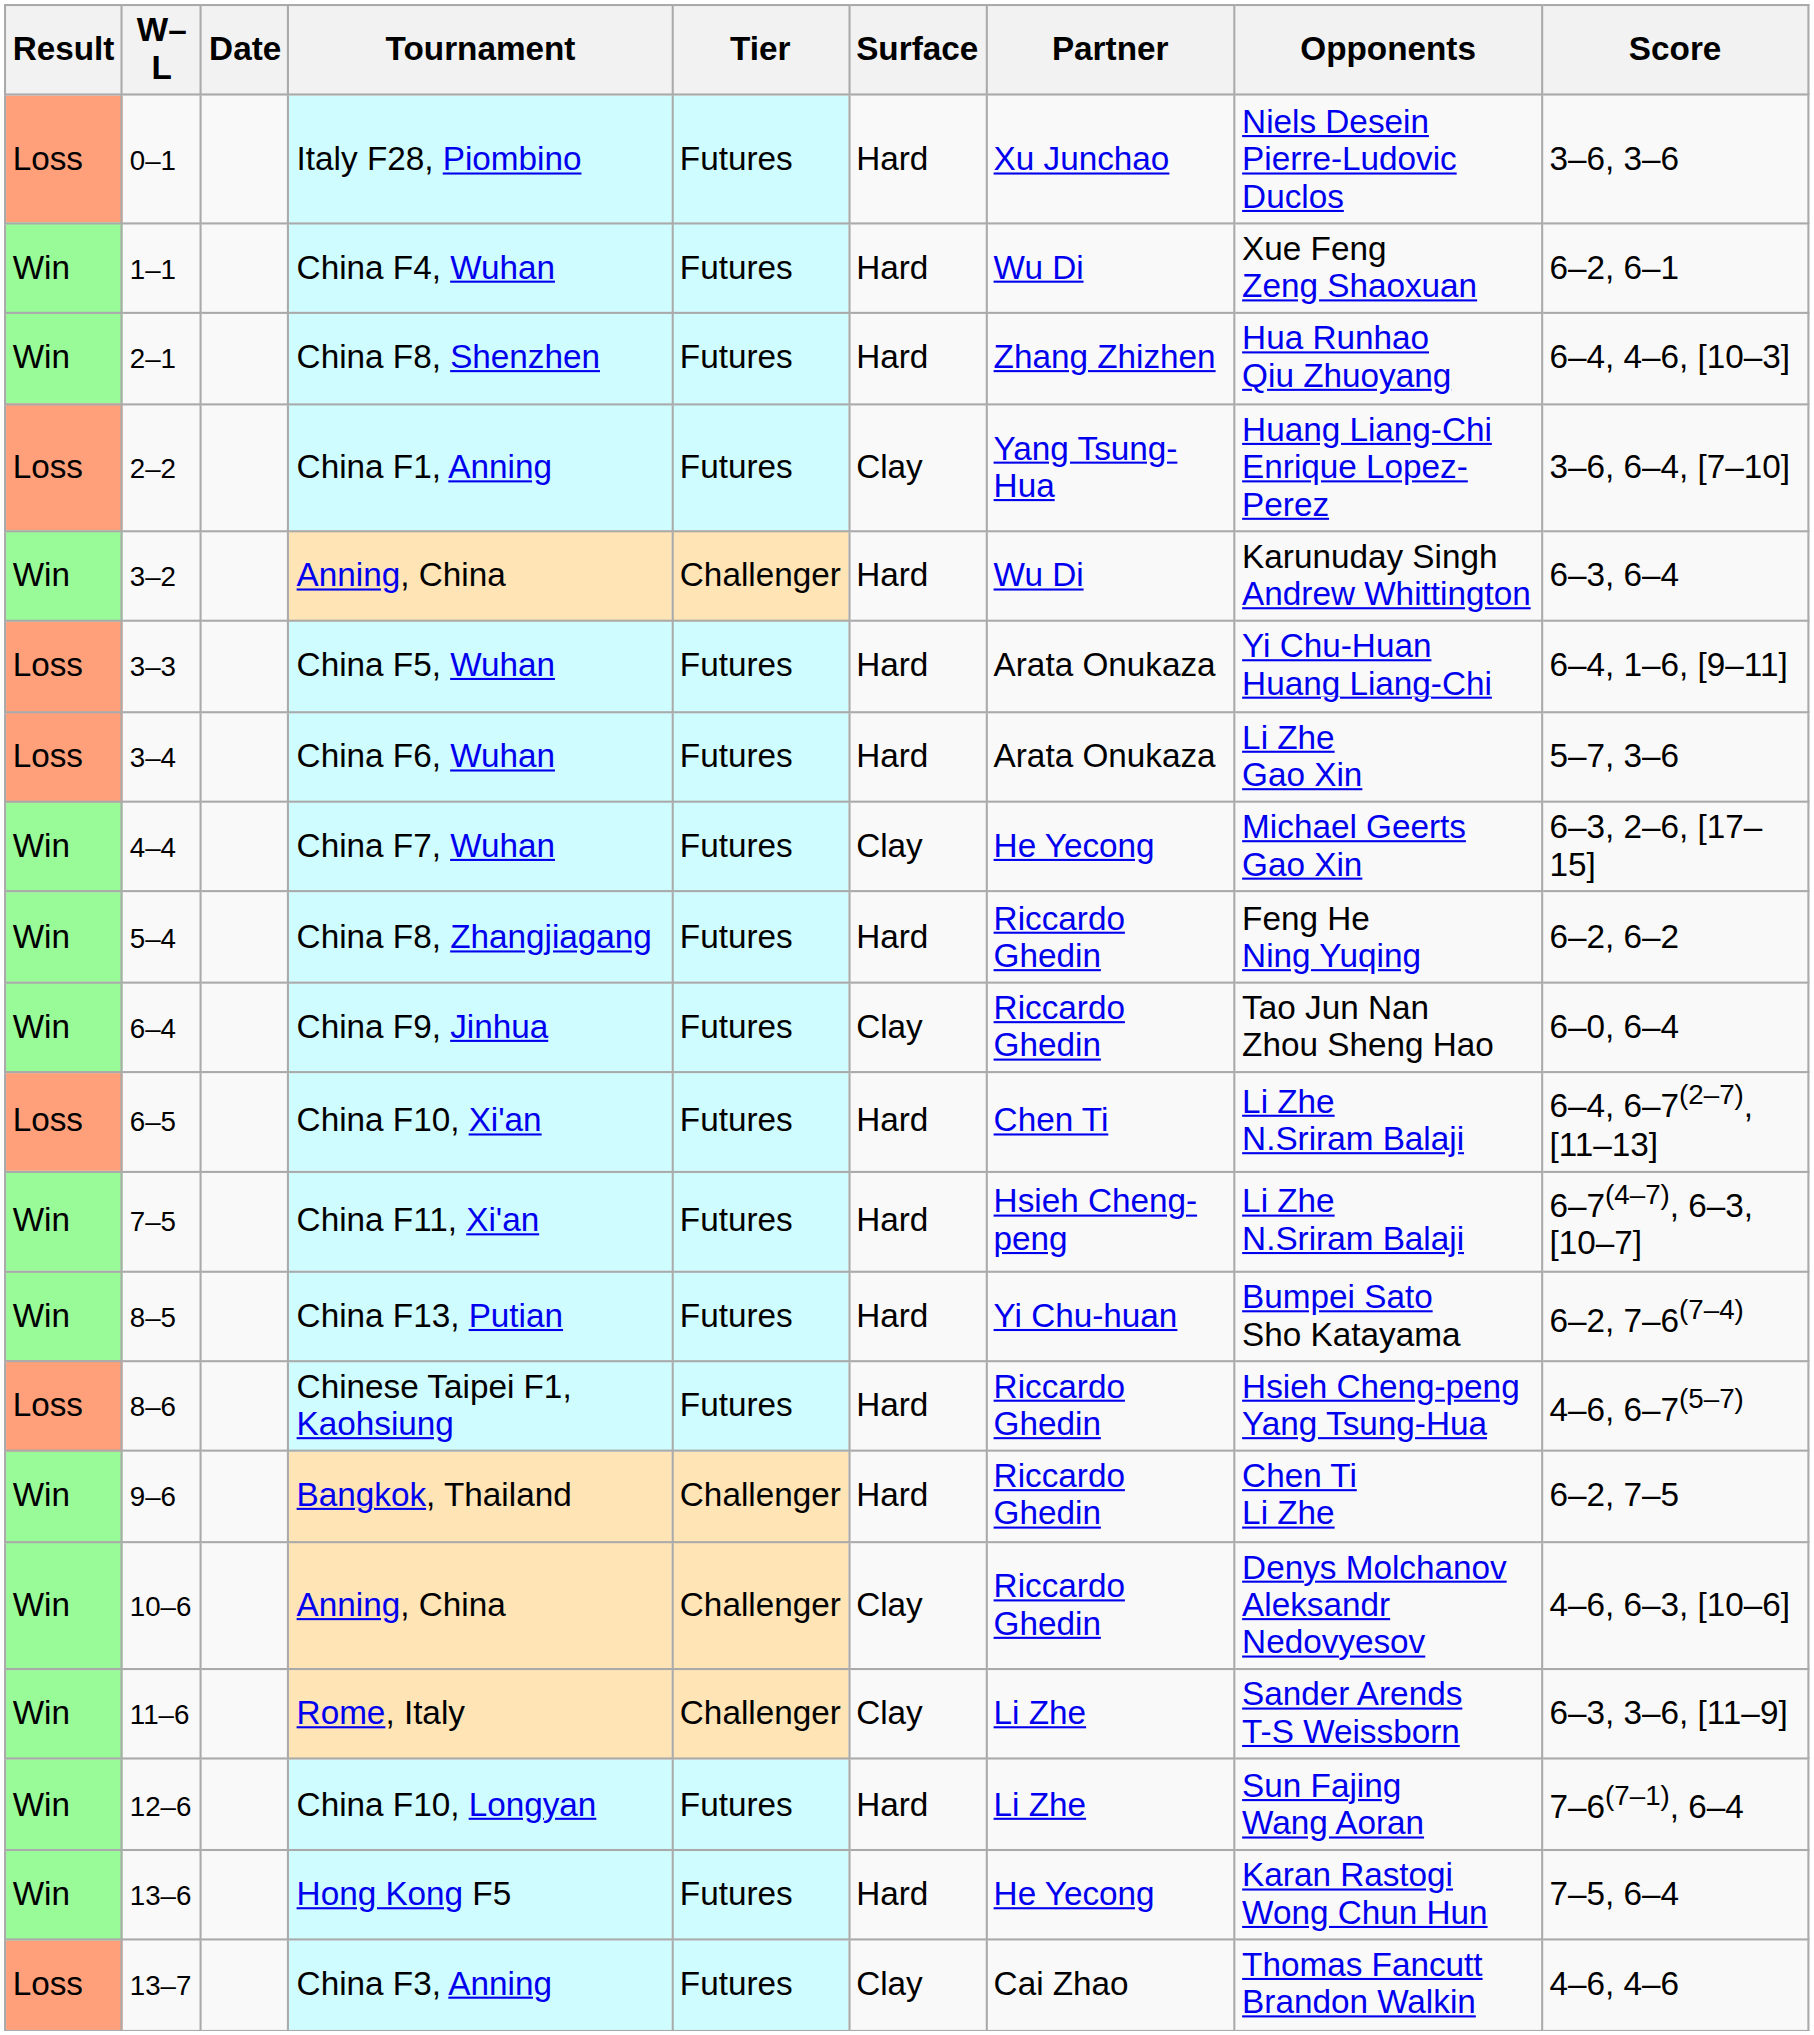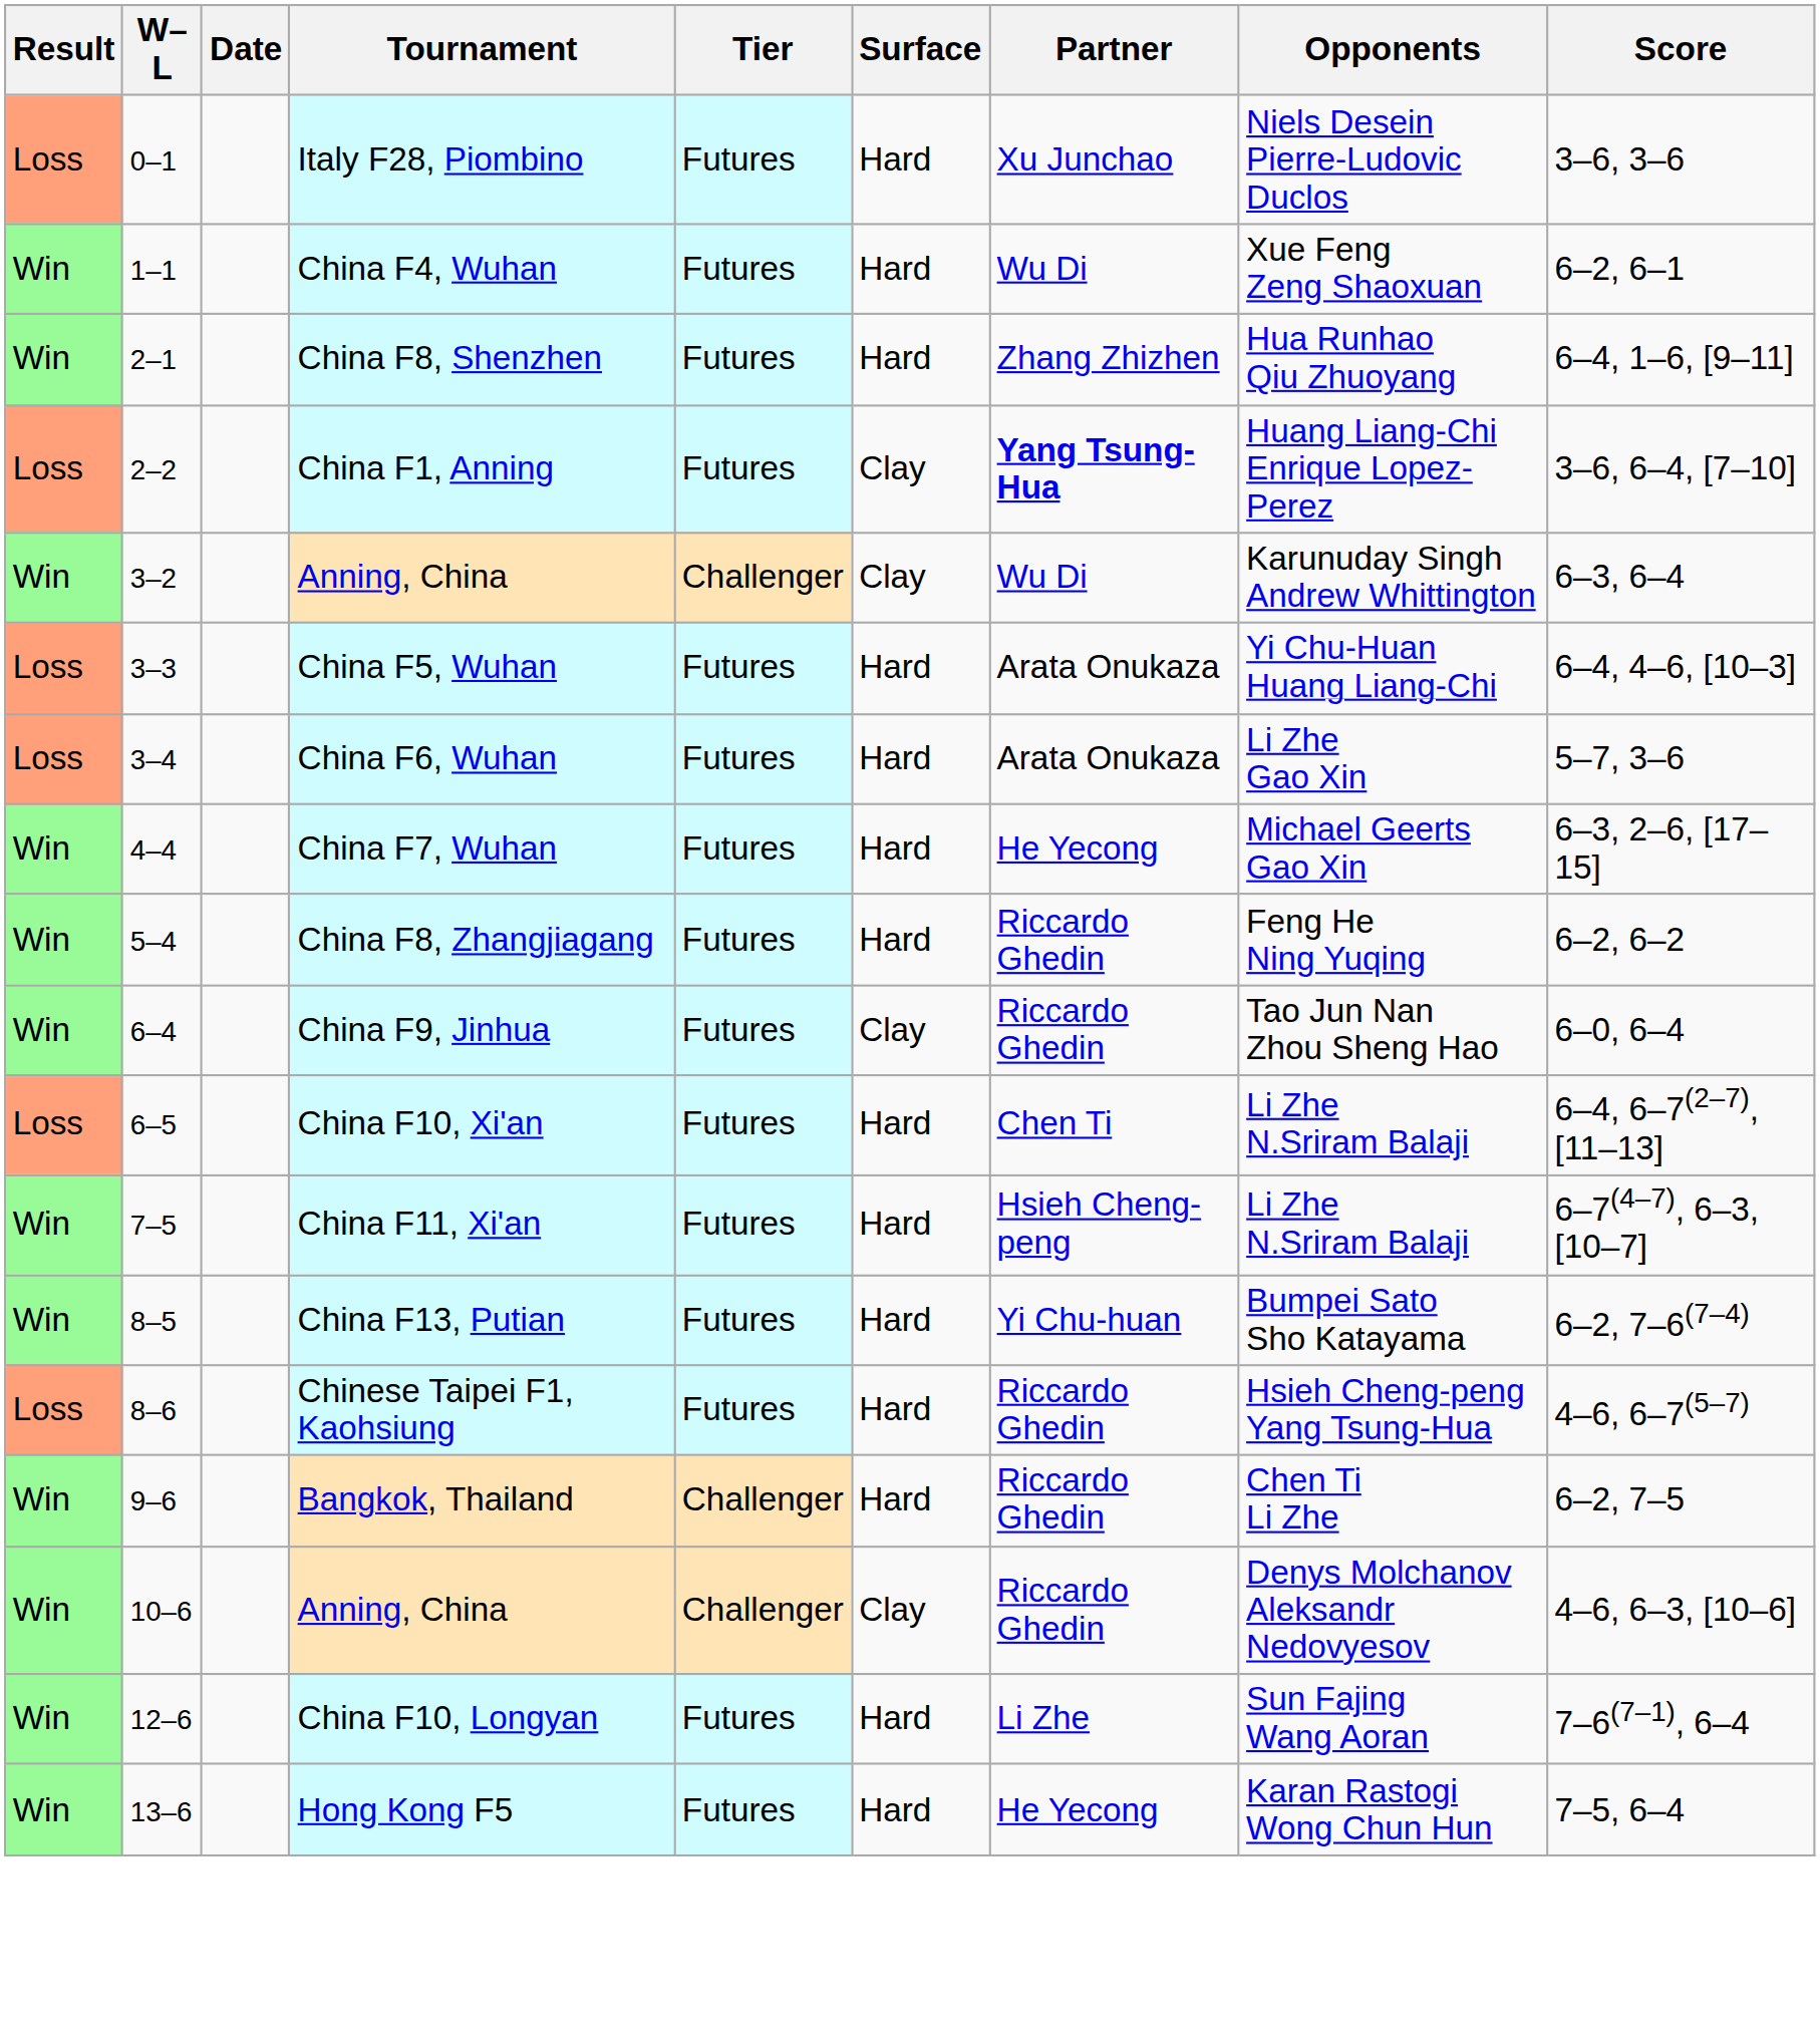 <table class="sortable wikitable">
 <tr>
 <th>Result</th>
 <th class="unsortable">W–L</th>
 <th>Date</th>
 <th>Tournament</th>
 <th>Tier</th>
 <th>Surface</th>
 <th>Partner</th>
 <th>Opponents</th>
 <th class="unsortable">Score</th>
 </tr>
 <tr>
 <td bgcolor=FFA07A>Loss</td>
 <td><small>0–1</small></td>
 <td></td>
 <td style="background:#cffcff;">Italy F28, <a href='#'>Piombino</a></td>
 <td style="background:#cffcff;">Futures</td>
 <td>Hard</td>
 <td> <a href='#'>Xu Junchao</a></td>
 <td> <a href='#'>Niels Desein</a> <br> <a href='#'>Pierre-Ludovic Duclos</a></td>
 <td>3–6, 3–6</td>
 </tr>
 <tr>
 <td bgcolor=98FB98>Win</td>
 <td><small>1–1</small></td>
 <td></td>
 <td style="background:#cffcff;">China F4, <a href='#'>Wuhan</a></td>
 <td style="background:#cffcff;">Futures</td>
 <td>Hard</td>
 <td> <a href='#'>Wu Di</a></td>
 <td> Xue Feng <br> <a href='#'>Zeng Shaoxuan</a></td>
 <td>6–2, 6–1</td>
 </tr>
 <tr>
 <td bgcolor=98FB98>Win</td>
 <td><small>2–1</small></td>
 <td></td>
 <td style="background:#cffcff;">China F8, <a href='#'>Shenzhen</a></td>
 <td style="background:#cffcff;">Futures</td>
 <td>Hard</td>
 <td> <a href='#'>Zhang Zhizhen</a></td>
 <td> <a href='#'>Hua Runhao</a> <br> <a href='#'>Qiu Zhuoyang</a></td>
-<td>6–4, 4–6, [10–3]</td>
+<td>6–4, 1–6, [9–11]</td>
 </tr>
 <tr>
 <td bgcolor=FFA07A>Loss</td>
 <td><small>2–2</small></td>
 <td></td>
 <td style="background:#cffcff;">China F1, <a href='#'>Anning</a></td>
 <td style="background:#cffcff;">Futures</td>
 <td>Clay</td>
-<td> <a href='#'>Yang Tsung-Hua</a></td>
+<td><strong> <a href='#'>Yang Tsung-Hua</a></strong></td>
 <td> <a href='#'>Huang Liang-Chi</a> <br> <a href='#'>Enrique Lopez-Perez</a></td>
 <td>3–6, 6–4, [7–10]</td>
 </tr>
 <tr>
 <td bgcolor=98FB98>Win</td>
 <td><small>3–2</small></td>
 <td></td>
 <td style="background:moccasin;"><a href='#'>Anning</a>, China</td>
 <td style="background:moccasin;">Challenger</td>
-<td>Hard</td>
+<td>Clay</td>
 <td> <a href='#'>Wu Di</a></td>
 <td> Karunuday Singh <br> <a href='#'>Andrew Whittington</a></td>
 <td>6–3, 6–4</td>
 </tr>
 <tr>
 <td bgcolor=FFA07A>Loss</td>
 <td><small>3–3</small></td>
 <td></td>
 <td style="background:#cffcff;">China F5, <a href='#'>Wuhan</a></td>
 <td style="background:#cffcff;">Futures</td>
 <td>Hard</td>
 <td> Arata Onukaza</td>
 <td> <a href='#'>Yi Chu-Huan</a> <br> <a href='#'>Huang Liang-Chi</a></td>
-<td>6–4, 1–6, [9–11]</td>
+<td>6–4, 4–6, [10–3]</td>
 </tr>
 <tr>
 <td bgcolor=FFA07A>Loss</td>
 <td><small>3–4</small></td>
 <td></td>
 <td style="background:#cffcff;">China F6, <a href='#'>Wuhan</a></td>
 <td style="background:#cffcff;">Futures</td>
 <td>Hard</td>
 <td> Arata Onukaza</td>
 <td> <a href='#'>Li Zhe</a> <br> <a href='#'>Gao Xin</a></td>
 <td>5–7, 3–6</td>
 </tr>
 <tr>
 <td bgcolor=98FB98>Win</td>
 <td><small>4–4</small></td>
 <td></td>
 <td style="background:#cffcff;">China F7, <a href='#'>Wuhan</a></td>
 <td style="background:#cffcff;">Futures</td>
-<td>Clay</td>
+<td>Hard</td>
 <td> <a href='#'>He Yecong</a></td>
 <td> <a href='#'>Michael Geerts</a> <br> <a href='#'>Gao Xin</a></td>
 <td>6–3, 2–6, [17–15]</td>
 </tr>
 <tr>
 <td bgcolor=98FB98>Win</td>
 <td><small>5–4</small></td>
 <td></td>
 <td style="background:#cffcff;">China F8, <a href='#'>Zhangjiagang</a></td>
 <td style="background:#cffcff;">Futures</td>
 <td>Hard</td>
 <td> <a href='#'>Riccardo Ghedin</a></td>
 <td> Feng He <br> <a href='#'>Ning Yuqing</a></td>
 <td>6–2, 6–2</td>
 </tr>
 <tr>
 <td bgcolor=98FB98>Win</td>
 <td><small>6–4</small></td>
 <td></td>
 <td style="background:#cffcff;">China F9, <a href='#'>Jinhua</a></td>
 <td style="background:#cffcff;">Futures</td>
 <td>Clay</td>
 <td> <a href='#'>Riccardo Ghedin</a></td>
 <td> Tao Jun Nan <br> Zhou Sheng Hao</td>
 <td>6–0, 6–4</td>
 </tr>
 <tr>
 <td bgcolor=FFA07A>Loss</td>
 <td><small>6–5</small></td>
 <td></td>
 <td style="background:#cffcff;">China F10, <a href='#'>Xi'an</a></td>
 <td style="background:#cffcff;">Futures</td>
 <td>Hard</td>
 <td> <a href='#'>Chen Ti</a></td>
 <td> <a href='#'>Li Zhe</a> <br> <a href='#'>N.Sriram Balaji</a></td>
 <td>6–4, 6–7<sup>(2–7)</sup>, [11–13]</td>
 </tr>
 <tr>
 <td bgcolor=98FB98>Win</td>
 <td><small>7–5</small></td>
 <td></td>
 <td style="background:#cffcff;">China F11, <a href='#'>Xi'an</a></td>
 <td style="background:#cffcff;">Futures</td>
 <td>Hard</td>
 <td> <a href='#'>Hsieh Cheng-peng</a></td>
 <td> <a href='#'>Li Zhe</a> <br> <a href='#'>N.Sriram Balaji</a></td>
 <td>6–7<sup>(4–7)</sup>, 6–3, [10–7]</td>
 </tr>
 <tr>
 <td bgcolor=98FB98>Win</td>
 <td><small>8–5</small></td>
 <td></td>
 <td style="background:#cffcff;">China F13, <a href='#'>Putian</a></td>
 <td style="background:#cffcff;">Futures</td>
 <td>Hard</td>
 <td> <a href='#'>Yi Chu-huan</a></td>
 <td> <a href='#'>Bumpei Sato</a> <br> Sho Katayama</td>
 <td>6–2, 7–6<sup>(7–4)</sup></td>
 </tr>
 <tr>
 <td bgcolor=FFA07A>Loss</td>
 <td><small>8–6</small></td>
 <td></td>
 <td style="background:#cffcff;">Chinese Taipei F1, <a href='#'>Kaohsiung</a></td>
 <td style="background:#cffcff;">Futures</td>
 <td>Hard</td>
 <td> <a href='#'>Riccardo Ghedin</a></td>
 <td> <a href='#'>Hsieh Cheng-peng</a> <br> <a href='#'>Yang Tsung-Hua</a></td>
 <td>4–6, 6–7<sup>(5–7)</sup></td>
 </tr>
 <tr>
 <td bgcolor=98FB98>Win</td>
 <td><small>9–6</small></td>
 <td></td>
 <td style="background:moccasin;"><a href='#'>Bangkok</a>, Thailand</td>
 <td style="background:moccasin;">Challenger</td>
 <td>Hard</td>
 <td> <a href='#'>Riccardo Ghedin</a></td>
 <td> <a href='#'>Chen Ti</a> <br> <a href='#'>Li Zhe</a></td>
 <td>6–2, 7–5</td>
 </tr>
 <tr>
 <td bgcolor=98FB98>Win</td>
 <td><small>10–6</small></td>
 <td></td>
 <td style="background:moccasin;"><a href='#'>Anning</a>, China</td>
 <td style="background:moccasin;">Challenger</td>
 <td>Clay</td>
 <td> <a href='#'>Riccardo Ghedin</a></td>
 <td> <a href='#'>Denys Molchanov</a> <br> <a href='#'>Aleksandr Nedovyesov</a></td>
 <td>4–6, 6–3, [10–6]</td>
 </tr>
 <tr>
 <td bgcolor=98FB98>Win</td>
-<td><small>11–6</small></td>
-<td></td>
-<td style="background:moccasin;"><a href='#'>Rome</a>, Italy</td>
-<td style="background:moccasin;">Challenger</td>
-<td>Clay</td>
-<td> <a href='#'>Li Zhe</a></td>
-<td> <a href='#'>Sander Arends</a> <br> <a href='#'>T-S Weissborn</a></td>
-<td>6–3, 3–6, [11–9]</td>
-</tr>
-<tr>
-<td bgcolor=98FB98>Win</td>
 <td><small>12–6</small></td>
 <td></td>
 <td style="background:#cffcff;">China F10, <a href='#'>Longyan</a></td>
 <td style="background:#cffcff;">Futures</td>
 <td>Hard</td>
 <td> <a href='#'>Li Zhe</a></td>
 <td> <a href='#'>Sun Fajing</a> <br> <a href='#'>Wang Aoran</a></td>
 <td>7–6<sup>(7–1)</sup>, 6–4</td>
 </tr>
 <tr>
 <td bgcolor=98FB98>Win</td>
 <td><small>13–6</small></td>
 <td></td>
 <td style="background:#cffcff;"><a href='#'>Hong Kong</a> F5</td>
 <td style="background:#cffcff;">Futures</td>
 <td>Hard</td>
 <td> <a href='#'>He Yecong</a></td>
 <td> <a href='#'>Karan Rastogi</a> <br> <a href='#'>Wong Chun Hun</a></td>
 <td>7–5, 6–4</td>
 </tr>
-<tr>
-<td bgcolor=FFA07A>Loss</td>
-<td><small>13–7</small></td>
-<td></td>
-<td style="background:#cffcff;">China F3, <a href='#'>Anning</a></td>
-<td style="background:#cffcff;">Futures</td>
-<td>Clay</td>
-<td> Cai Zhao</td>
-<td> <a href='#'>Thomas Fancutt</a> <br> <a href='#'>Brandon Walkin</a></td>
-<td>4–6, 4–6</td>
-</tr>
 </table>
